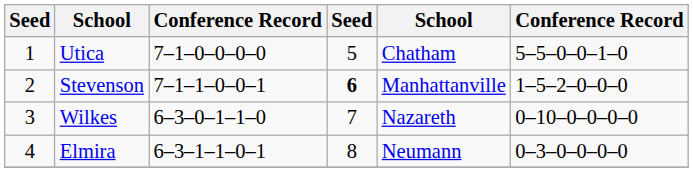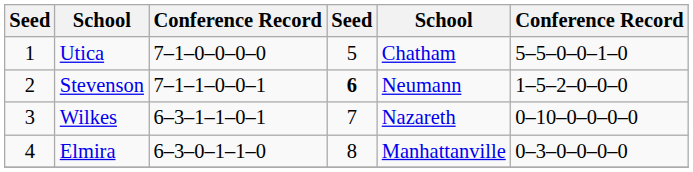 <table class="wikitable">
 <tr>
 <th>Seed</th>
 <th>School</th>
 <th>Conference Record</th>
 <th>Seed</th>
 <th>School</th>
 <th>Conference Record</th>
 </tr>
 <tr>
 <td align=center>1</td>
 <td><a href='#'>Utica</a></td>
 <td>7–1–0–0–0–0</td>
 <td align=center>5</td>
 <td><a href='#'>Chatham</a></td>
 <td>5–5–0–0–1–0</td>
 </tr>
 <tr>
 <td align=center>2</td>
 <td><a href='#'>Stevenson</a></td>
 <td>7–1–1–0–0–1</td>
 <td align=center><strong>6</strong></td>
-<td><a href='#'>Manhattanville</a></td>
+<td><a href='#'>Neumann</a></td>
 <td>1–5–2–0–0–0</td>
 </tr>
 <tr>
 <td align=center>3</td>
 <td><a href='#'>Wilkes</a></td>
-<td>6–3–0–1–1–0</td>
+<td>6–3–1–1–0–1</td>
 <td align=center>7</td>
 <td><a href='#'>Nazareth</a></td>
 <td>0–10–0–0–0–0</td>
 </tr>
 <tr>
 <td align=center>4</td>
 <td><a href='#'>Elmira</a></td>
-<td>6–3–1–1–0–1</td>
+<td>6–3–0–1–1–0</td>
 <td align=center>8</td>
-<td><a href='#'>Neumann</a></td>
+<td><a href='#'>Manhattanville</a></td>
 <td>0–3–0–0–0–0</td>
 </tr>
 <tr>
 </tr>
 </table>
